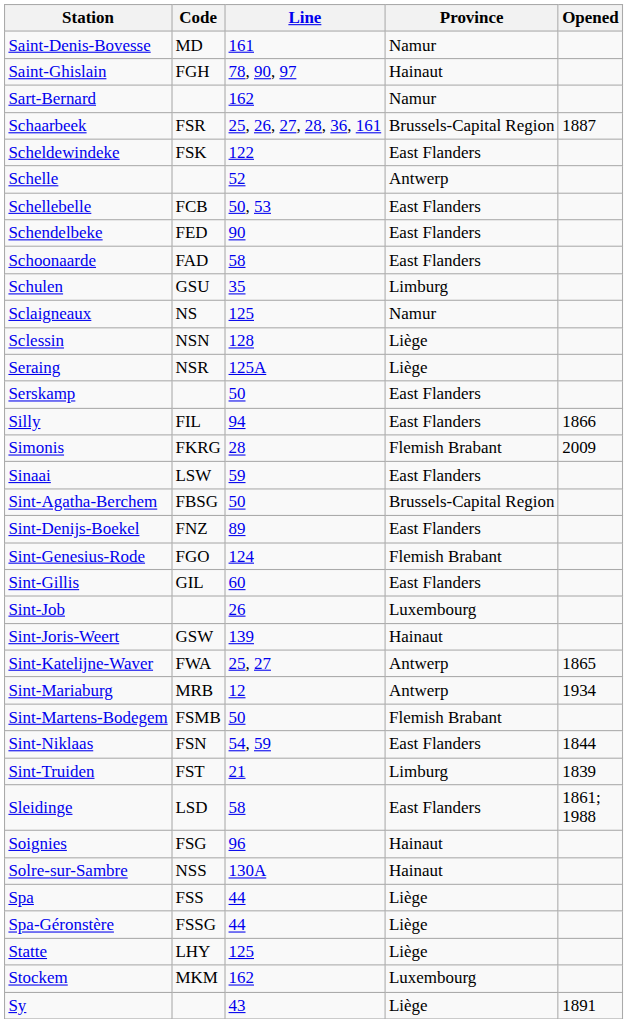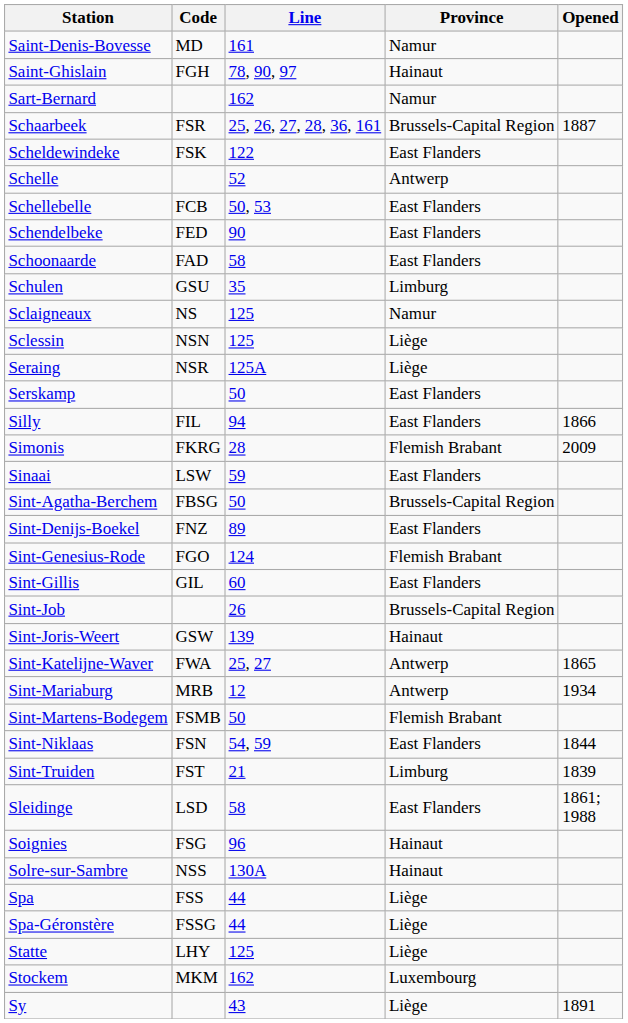 <table class="wikitable sortable">
 <tr>
 <th>Station</th>
 <th>Code</th>
 <th><a href='#'>Line</a></th>
 <th>Province</th>
 <th>Opened</th>
 </tr>
 <tr>
 <td><a href='#'>Saint-Denis-Bovesse</a></td>
 <td>MD</td>
 <td><a href='#'>161</a></td>
 <td>Namur</td>
 <td></td>
 </tr>
 <tr>
 <td><a href='#'>Saint-Ghislain</a></td>
 <td>FGH</td>
 <td><a href='#'>78</a>, <a href='#'>90</a>, <a href='#'>97</a></td>
 <td>Hainaut</td>
 <td></td>
 </tr>
 <tr>
 <td><a href='#'>Sart-Bernard</a></td>
 <td></td>
 <td><a href='#'>162</a></td>
 <td>Namur</td>
 <td></td>
 </tr>
 <tr>
 <td><a href='#'>Schaarbeek</a></td>
 <td>FSR</td>
 <td><a href='#'>25</a>, <a href='#'>26</a>, <a href='#'>27</a>, <a href='#'>28</a>, <a href='#'>36</a>, <a href='#'>161</a></td>
 <td>Brussels-Capital Region</td>
 <td>1887</td>
 </tr>
 <tr>
 <td><a href='#'>Scheldewindeke</a></td>
 <td>FSK</td>
 <td><a href='#'>122</a></td>
 <td>East Flanders</td>
 <td></td>
 </tr>
 <tr>
 <td><a href='#'>Schelle</a></td>
 <td></td>
 <td><a href='#'>52</a></td>
 <td>Antwerp</td>
 <td></td>
 </tr>
 <tr>
 <td><a href='#'>Schellebelle</a></td>
 <td>FCB</td>
 <td><a href='#'>50</a>, <a href='#'>53</a></td>
 <td>East Flanders</td>
 <td></td>
 </tr>
 <tr>
 <td><a href='#'>Schendelbeke</a></td>
 <td>FED</td>
 <td><a href='#'>90</a></td>
 <td>East Flanders</td>
 <td></td>
 </tr>
 <tr>
 <td><a href='#'>Schoonaarde</a></td>
 <td>FAD</td>
 <td><a href='#'>58</a></td>
 <td>East Flanders</td>
 <td></td>
 </tr>
 <tr>
 <td><a href='#'>Schulen</a></td>
 <td>GSU</td>
 <td><a href='#'>35</a></td>
 <td>Limburg</td>
 <td></td>
 </tr>
 <tr>
 <td><a href='#'>Sclaigneaux</a></td>
 <td>NS</td>
 <td><a href='#'>125</a></td>
 <td>Namur</td>
 <td></td>
 </tr>
 <tr>
 <td><a href='#'>Sclessin</a></td>
 <td>NSN</td>
-<td><a href='#'>128</a></td>
+<td><a href='#'>125</a></td>
 <td>Liège</td>
 <td></td>
 </tr>
 <tr>
 <td><a href='#'>Seraing</a></td>
 <td>NSR</td>
 <td><a href='#'>125A</a></td>
 <td>Liège</td>
 <td></td>
 </tr>
 <tr>
 <td><a href='#'>Serskamp</a></td>
 <td></td>
 <td><a href='#'>50</a></td>
 <td>East Flanders</td>
 <td></td>
 </tr>
 <tr>
 <td><a href='#'>Silly</a></td>
 <td>FIL</td>
 <td><a href='#'>94</a></td>
 <td>East Flanders</td>
 <td>1866</td>
 </tr>
 <tr>
 <td><a href='#'>Simonis</a></td>
 <td>FKRG</td>
 <td><a href='#'>28</a></td>
 <td>Flemish Brabant</td>
 <td>2009</td>
 </tr>
 <tr>
 <td><a href='#'>Sinaai</a></td>
 <td>LSW</td>
 <td><a href='#'>59</a></td>
 <td>East Flanders</td>
 <td></td>
 </tr>
 <tr>
 <td><a href='#'>Sint-Agatha-Berchem</a></td>
 <td>FBSG</td>
 <td><a href='#'>50</a></td>
 <td>Brussels-Capital Region</td>
 <td></td>
 </tr>
 <tr>
 <td><a href='#'>Sint-Denijs-Boekel</a></td>
 <td>FNZ</td>
 <td><a href='#'>89</a></td>
 <td>East Flanders</td>
 <td></td>
 </tr>
 <tr>
 <td><a href='#'>Sint-Genesius-Rode</a></td>
 <td>FGO</td>
 <td><a href='#'>124</a></td>
 <td>Flemish Brabant</td>
 <td></td>
 </tr>
 <tr>
 <td><a href='#'>Sint-Gillis</a></td>
 <td>GIL</td>
 <td><a href='#'>60</a></td>
 <td>East Flanders</td>
 <td></td>
 </tr>
 <tr>
 <td><a href='#'>Sint-Job</a></td>
 <td></td>
 <td><a href='#'>26</a></td>
-<td>Luxembourg</td>
+<td>Brussels-Capital Region</td>
 <td></td>
 </tr>
 <tr>
 <td><a href='#'>Sint-Joris-Weert</a></td>
 <td>GSW</td>
 <td><a href='#'>139</a></td>
 <td>Hainaut</td>
 <td></td>
 </tr>
 <tr>
 <td><a href='#'>Sint-Katelijne-Waver</a></td>
 <td>FWA</td>
 <td><a href='#'>25</a>, <a href='#'>27</a></td>
 <td>Antwerp</td>
 <td>1865</td>
 </tr>
 <tr>
 <td><a href='#'>Sint-Mariaburg</a></td>
 <td>MRB</td>
 <td><a href='#'>12</a></td>
 <td>Antwerp</td>
 <td>1934</td>
 </tr>
 <tr>
 <td><a href='#'>Sint-Martens-Bodegem</a></td>
 <td>FSMB</td>
 <td><a href='#'>50</a></td>
 <td>Flemish Brabant</td>
 <td></td>
 </tr>
 <tr>
 <td><a href='#'>Sint-Niklaas</a></td>
 <td>FSN</td>
 <td><a href='#'>54</a>, <a href='#'>59</a></td>
 <td>East Flanders</td>
 <td>1844</td>
 </tr>
 <tr>
 <td><a href='#'>Sint-Truiden</a></td>
 <td>FST</td>
 <td><a href='#'>21</a></td>
 <td>Limburg</td>
 <td>1839</td>
 </tr>
 <tr>
 <td><a href='#'>Sleidinge</a></td>
 <td>LSD</td>
 <td><a href='#'>58</a></td>
 <td>East Flanders</td>
 <td>1861; <br> 1988</td>
 </tr>
 <tr>
 <td><a href='#'>Soignies</a></td>
 <td>FSG</td>
 <td><a href='#'>96</a></td>
 <td>Hainaut</td>
 <td></td>
 </tr>
 <tr>
 <td><a href='#'>Solre-sur-Sambre</a></td>
 <td>NSS</td>
 <td><a href='#'>130A</a></td>
 <td>Hainaut</td>
 <td></td>
 </tr>
 <tr>
 <td><a href='#'>Spa</a></td>
 <td>FSS</td>
 <td><a href='#'>44</a></td>
 <td>Liège</td>
 <td></td>
 </tr>
 <tr>
 <td><a href='#'>Spa-Géronstère</a></td>
 <td>FSSG</td>
 <td><a href='#'>44</a></td>
 <td>Liège</td>
 <td></td>
 </tr>
 <tr>
 <td><a href='#'>Statte</a></td>
 <td>LHY</td>
 <td><a href='#'>125</a></td>
 <td>Liège</td>
 <td></td>
 </tr>
 <tr>
 <td><a href='#'>Stockem</a></td>
 <td>MKM</td>
 <td><a href='#'>162</a></td>
 <td>Luxembourg</td>
 <td></td>
 </tr>
 <tr>
 <td><a href='#'>Sy</a></td>
 <td></td>
 <td><a href='#'>43</a></td>
 <td>Liège</td>
 <td>1891</td>
 </tr>
 </table>
